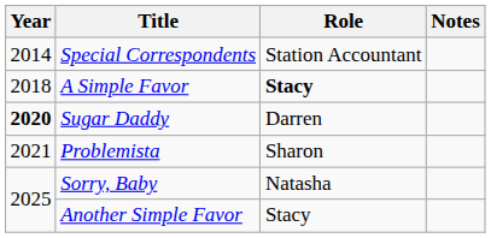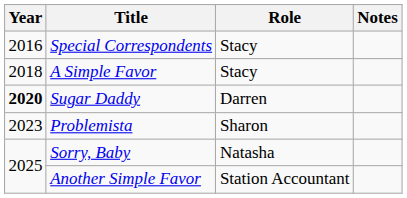 <table class="wikitable sortable">
 <tr>
 <th>Year</th>
 <th>Title</th>
 <th>Role</th>
 <th class="unsortable">Notes</th>
 </tr>
 <tr>
-<td>2014</td>
+<td>2016</td>
 <td><em><a href='#'>Special Correspondents</a></em></td>
-<td>Station Accountant</td>
+<td>Stacy</td>
 <td></td>
 </tr>
 <tr>
 <td>2018</td>
 <td data-sort-value="Simple Favor, A"><em><a href='#'>A Simple Favor</a></em></td>
-<td><strong>Stacy</strong></td>
+<td>Stacy</td>
 <td></td>
 </tr>
 <tr>
 <td><strong>2020</strong></td>
 <td><em><a href='#'>Sugar Daddy</a></em></td>
 <td>Darren</td>
 <td></td>
 </tr>
 <tr>
-<td>2021</td>
+<td>2023</td>
 <td><em><a href='#'>Problemista</a></em></td>
 <td>Sharon</td>
 <td></td>
 </tr>
 <tr>
 <td rowspan="2">2025</td>
 <td><em><a href='#'>Sorry, Baby</a></em></td>
 <td>Natasha</td>
 <td></td>
 </tr>
 <tr>
 <td><em><a href='#'>Another Simple Favor</a></em></td>
-<td>Stacy</td>
+<td>Station Accountant</td>
 <td></td>
 </tr>
 </table>
